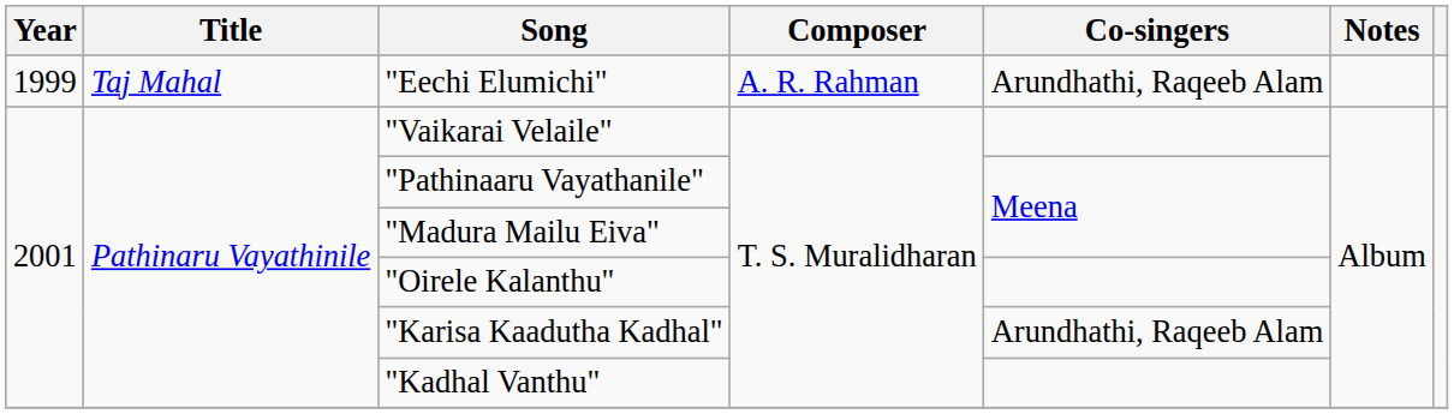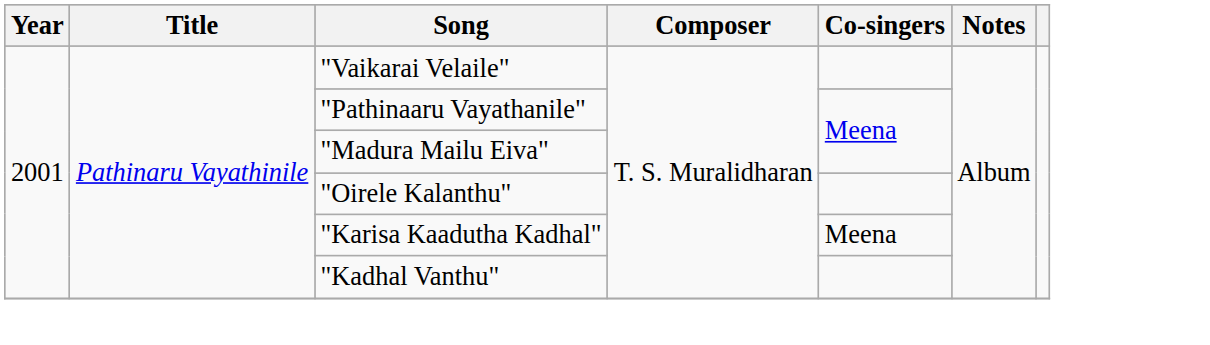 <table class="wikitable sortable">
 <tr>
 <th>Year</th>
 <th>Title</th>
 <th>Song</th>
 <th>Composer</th>
 <th>Co-singers</th>
 <th>Notes</th>
 <th class="unsortable"></th>
-</tr>
-<tr>
-<td>1999</td>
-<td><em><a href='#'>Taj Mahal</a></em></td>
-<td>"Eechi Elumichi"</td>
-<td><a href='#'>A. R. Rahman</a></td>
-<td>Arundhathi, Raqeeb Alam</td>
-<td></td>
-<td></td>
 </tr>
 <tr>
 <td rowspan="6">2001</td>
 <td rowspan="6"><em><a href='#'>Pathinaru Vayathinile</a></em></td>
 <td>"Vaikarai Velaile"</td>
 <td rowspan="6">T. S. Muralidharan</td>
 <td style="text-align: center;"></td>
 <td rowspan="6">Album</td>
 <td rowspan="6"></td>
 </tr>
 <tr>
 <td>"Pathinaaru Vayathanile"</td>
 <td rowspan="2"><a href='#'>Meena</a></td>
 </tr>
 <tr>
 <td>"Madura Mailu Eiva"</td>
 </tr>
 <tr>
 <td>"Oirele Kalanthu"</td>
 <td style="text-align: center;"></td>
 </tr>
 <tr>
 <td>"Karisa Kaadutha Kadhal"</td>
-<td>Arundhathi, Raqeeb Alam</td>
+<td>Meena</td>
 </tr>
 <tr>
 <td>"Kadhal Vanthu"</td>
 <td style="text-align: center;"></td>
 </tr>
 <tr>
 </tr>
 </table>
